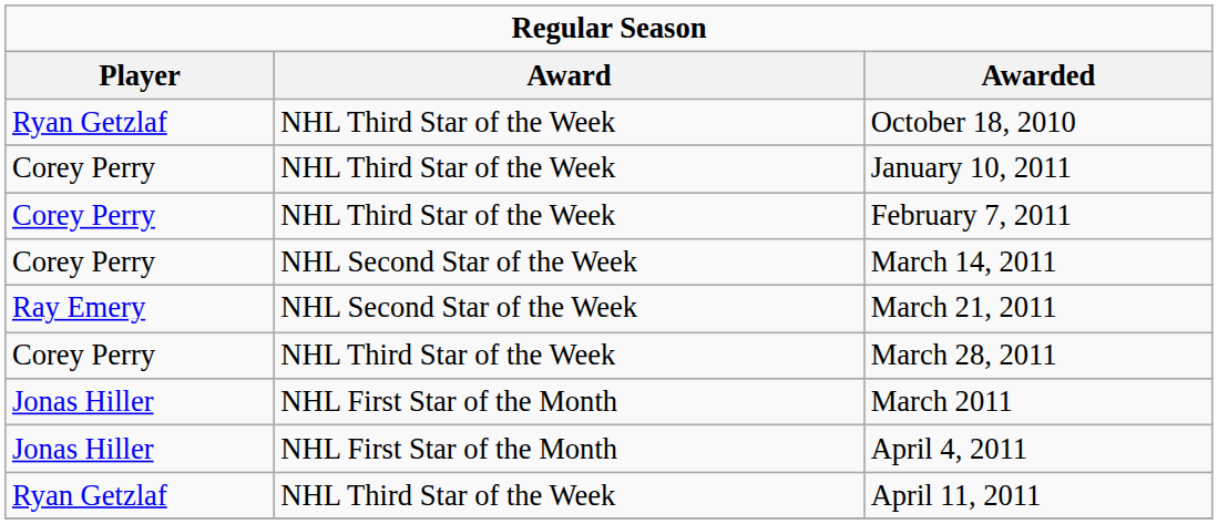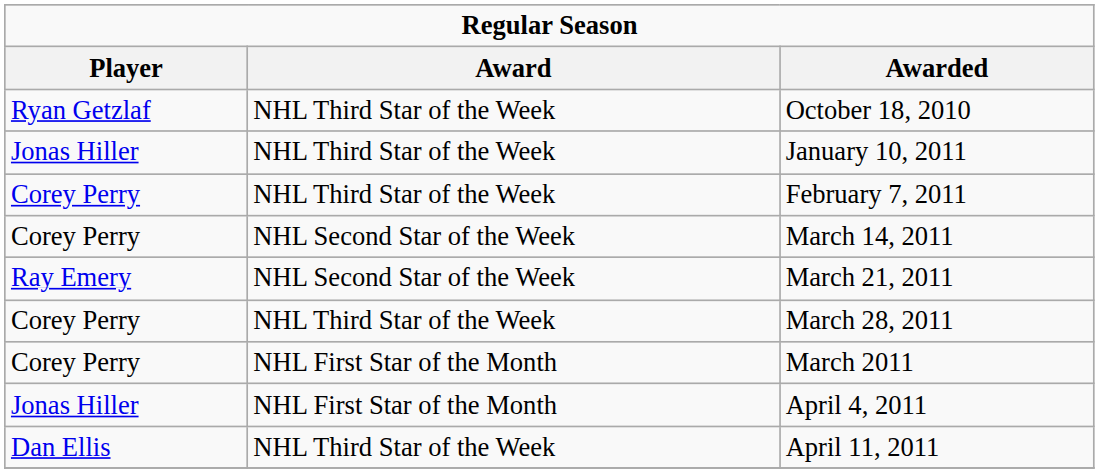 <table class="wikitable" width="52%">
 <tr>
 <td colspan="10" align="center"><strong>Regular Season</strong></td>
 </tr>
 <tr>
 <th>Player</th>
 <th>Award</th>
 <th>Awarded</th>
 </tr>
 <tr>
 <td><a href='#'>Ryan Getzlaf</a></td>
 <td>NHL Third Star of the Week</td>
 <td>October 18, 2010</td>
 </tr>
 <tr>
-<td>Corey Perry</td>
+<td><a href='#'>Jonas Hiller</a></td>
 <td>NHL Third Star of the Week</td>
 <td>January 10, 2011</td>
 </tr>
 <tr>
 <td><a href='#'>Corey Perry</a></td>
 <td>NHL Third Star of the Week</td>
 <td>February 7, 2011</td>
 </tr>
 <tr>
 <td>Corey Perry</td>
 <td>NHL Second Star of the Week</td>
 <td>March 14, 2011</td>
 </tr>
 <tr>
 <td><a href='#'>Ray Emery</a></td>
 <td>NHL Second Star of the Week</td>
 <td>March 21, 2011</td>
 </tr>
 <tr>
 <td>Corey Perry</td>
 <td>NHL Third Star of the Week</td>
 <td>March 28, 2011</td>
 </tr>
 <tr>
-<td><a href='#'>Jonas Hiller</a></td>
+<td>Corey Perry</td>
 <td>NHL First Star of the Month</td>
 <td>March 2011</td>
 </tr>
 <tr>
 <td><a href='#'>Jonas Hiller</a></td>
 <td>NHL First Star of the Month</td>
 <td>April 4, 2011</td>
 </tr>
 <tr>
-<td><a href='#'>Ryan Getzlaf</a></td>
+<td><a href='#'>Dan Ellis</a></td>
 <td>NHL Third Star of the Week</td>
 <td>April 11, 2011</td>
 </tr>
 <tr>
 </tr>
 </table>
